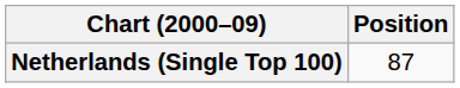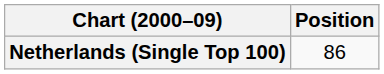 <table class="wikitable plainrowheaders">
 <tr>
 <th>Chart (2000–09)</th>
 <th>Position</th>
 </tr>
 <tr>
 <th scope="row">Netherlands (Single Top 100)</th>
-<td style="text-align:center;">87</td>
+<td style="text-align:center;">86</td>
 </tr>
 </table>
